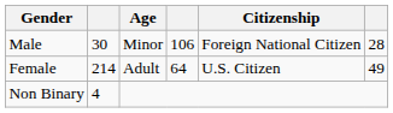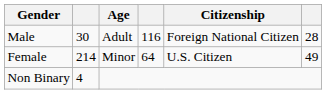 <table class="wikitable sortable mw-collapsible">
 <tr>
 <th class="headerSort" tabindex="0" role="columnheader button" title="Sort ascending">Gender</th>
 <th class="headerSort" tabindex="0" role="columnheader button" title="Sort ascending"></th>
 <th class="headerSort" tabindex="0" role="columnheader button" title="Sort ascending">Age</th>
 <th class="headerSort" tabindex="0" role="columnheader button" title="Sort ascending"></th>
 <th class="headerSort" tabindex="0" role="columnheader button" title="Sort ascending">Citizenship</th>
 <th class="headerSort" tabindex="0" role="columnheader button" title="Sort ascending"></th>
 </tr>
 <tr>
 <td>Male</td>
 <td>30</td>
-<td>Minor</td>
-<td>106</td>
+<td>Adult</td>
+<td>116</td>
 <td>Foreign National Citizen</td>
 <td>28</td>
 </tr>
 <tr>
 <td>Female</td>
 <td>214</td>
-<td>Adult</td>
+<td>Minor</td>
 <td>64</td>
 <td>U.S. Citizen</td>
 <td>49</td>
 </tr>
 <tr>
 <td>Non Binary</td>
 <td>4<br></td>
 </tr>
 </table>
